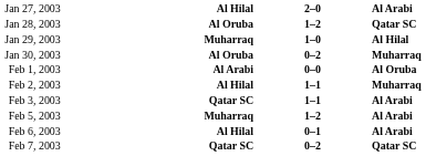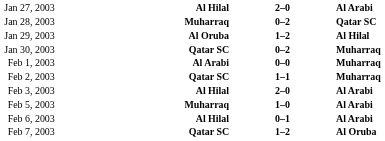 <table width=100% cellspacing=1>
 <tr>
 <th width=10%></th>
 <th width=20%></th>
 <th width=12%></th>
 <th width=20%></th>
 <th></th>
 </tr>
 <tr>
 </tr>
 <tr style=font-size:90%>
 <td align=right>Jan 27, 2003</td>
 <td align=right><strong>Al Hilal</strong></td>
 <td align=center><strong>2–0</strong></td>
 <td><strong>Al Arabi</strong></td>
 </tr>
 <tr style=font-size:90%>
 <td align=right>Jan 28, 2003</td>
-<td align=right><strong>Al Oruba</strong></td>
-<td align=center><strong>1–2</strong></td>
+<td align=right><strong>Muharraq</strong></td>
+<td align=center><strong>0–2</strong></td>
 <td><strong>Qatar SC</strong></td>
 </tr>
 <tr style=font-size:90%>
 <td align=right>Jan 29, 2003</td>
-<td align=right><strong>Muharraq</strong></td>
-<td align=center><strong>1–0</strong></td>
+<td align=right><strong>Al Oruba</strong></td>
+<td align=center><strong>1–2</strong></td>
 <td><strong>Al Hilal</strong></td>
 </tr>
 <tr style=font-size:90%>
 <td align=right>Jan 30, 2003</td>
-<td align=right><strong>Al Oruba</strong></td>
+<td align=right><strong>Qatar SC</strong></td>
 <td align=center><strong>0–2</strong></td>
 <td><strong>Muharraq</strong></td>
 </tr>
 <tr style=font-size:90%>
 <td align=right>Feb 1, 2003</td>
 <td align=right><strong>Al Arabi</strong></td>
 <td align=center><strong>0–0</strong></td>
-<td><strong>Al Oruba</strong></td>
+<td><strong>Muharraq</strong></td>
 </tr>
 <tr style=font-size:90%>
 <td align=right>Feb 2, 2003</td>
-<td align=right><strong>Al Hilal</strong></td>
+<td align=right><strong>Qatar SC</strong></td>
 <td align=center><strong>1–1</strong></td>
 <td><strong>Muharraq</strong></td>
 </tr>
 <tr style=font-size:90%>
 <td align=right>Feb 3, 2003</td>
-<td align=right><strong>Qatar SC</strong></td>
-<td align=center><strong>1–1</strong></td>
+<td align=right><strong>Al Hilal</strong></td>
+<td align=center><strong>2–0</strong></td>
 <td><strong>Al Arabi</strong></td>
 </tr>
 <tr style=font-size:90%>
 <td align=right>Feb 5, 2003</td>
 <td align=right><strong>Muharraq</strong></td>
-<td align=center><strong>1–2</strong></td>
+<td align=center><strong>1–0</strong></td>
 <td><strong>Al Arabi</strong></td>
 </tr>
 <tr style=font-size:90%>
 <td align=right>Feb 6, 2003</td>
 <td align=right><strong>Al Hilal</strong></td>
 <td align=center><strong>0–1</strong></td>
 <td><strong>Al Arabi</strong></td>
 </tr>
 <tr style=font-size:90%>
 <td align=right>Feb 7, 2003</td>
 <td align=right><strong>Qatar SC</strong></td>
-<td align=center><strong>0–2</strong></td>
-<td><strong>Qatar SC</strong></td>
+<td align=center><strong>1–2</strong></td>
+<td><strong>Al Oruba</strong></td>
 </tr>
 </table>
